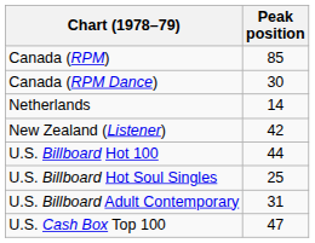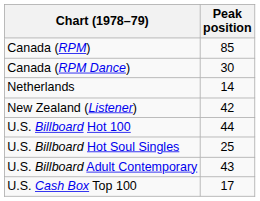 <table class="wikitable sortable">
 <tr>
 <th align="left">Chart (1978–79)</th>
 <th align="left">Peak<br>position</th>
 </tr>
 <tr>
 <td>Canada (<em><a href='#'>RPM</a></em>)</td>
 <td style="text-align:center;">85</td>
 </tr>
 <tr>
 <td>Canada (<em><a href='#'>RPM Dance</a></em>)</td>
 <td style="text-align:center;">30</td>
 </tr>
 <tr>
 <td>Netherlands</td>
 <td style="text-align:center;">14</td>
 </tr>
 <tr>
 <td>New Zealand (<em><a href='#'>Listener</a></em>)</td>
 <td style="text-align:center;">42</td>
 </tr>
 <tr>
 <td>U.S. <em><a href='#'>Billboard</a></em> <a href='#'>Hot 100</a></td>
 <td style="text-align:center;">44</td>
 </tr>
 <tr>
 <td>U.S. <em>Billboard</em> <a href='#'>Hot Soul Singles</a></td>
 <td style="text-align:center;">25</td>
 </tr>
 <tr>
 <td>U.S. <em>Billboard</em> <a href='#'>Adult Contemporary</a></td>
-<td style="text-align:center;">31</td>
+<td style="text-align:center;">43</td>
 </tr>
 <tr>
 <td>U.S. <em><a href='#'>Cash Box</a></em> Top 100</td>
-<td style="text-align:center;">47</td>
+<td style="text-align:center;">17</td>
 </tr>
 </table>
